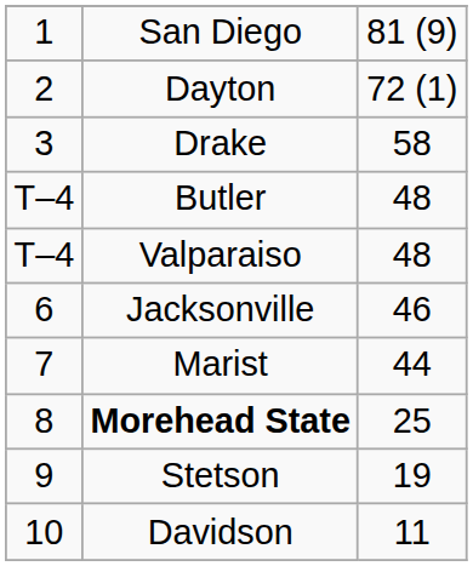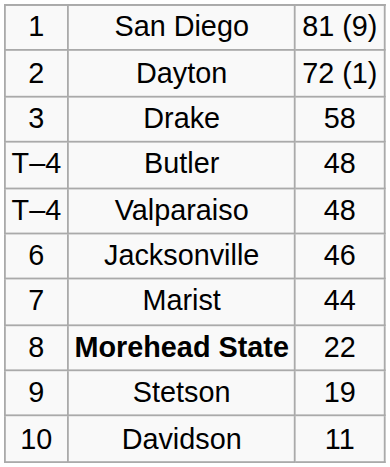 <table class="wikitable">
 <tr align="center">
 </tr>
 <tr align="center">
 <td>1</td>
 <td>San Diego</td>
 <td>81 (9)</td>
 </tr>
 <tr align="center">
 <td>2</td>
 <td>Dayton</td>
 <td>72 (1)</td>
 </tr>
 <tr align="center">
 <td>3</td>
 <td>Drake</td>
 <td>58</td>
 </tr>
 <tr align="center">
 <td>T–4</td>
 <td>Butler</td>
 <td>48</td>
 </tr>
 <tr align="center">
 <td>T–4</td>
 <td>Valparaiso</td>
 <td>48</td>
 </tr>
 <tr align="center">
 <td>6</td>
 <td>Jacksonville</td>
 <td>46</td>
 </tr>
 <tr align="center">
 <td>7</td>
 <td>Marist</td>
 <td>44</td>
 </tr>
 <tr align="center">
 <td>8</td>
 <td><strong>Morehead State</strong></td>
-<td>25</td>
+<td>22</td>
 </tr>
 <tr align="center">
 <td>9</td>
 <td>Stetson</td>
 <td>19</td>
 </tr>
 <tr align="center">
 <td>10</td>
 <td>Davidson</td>
 <td>11</td>
 </tr>
 </table>
